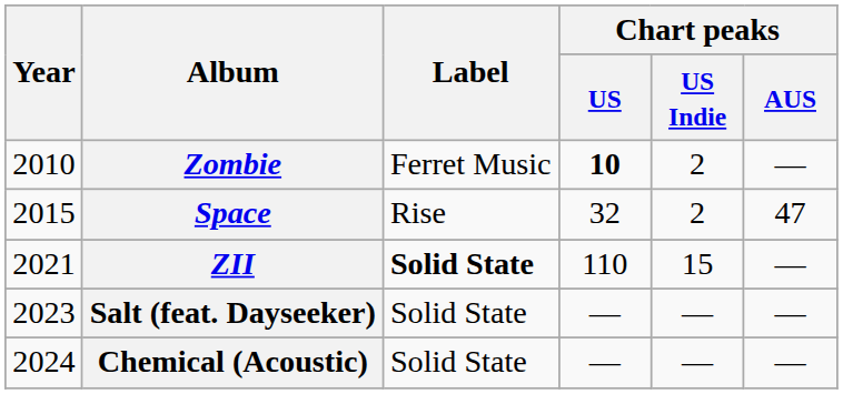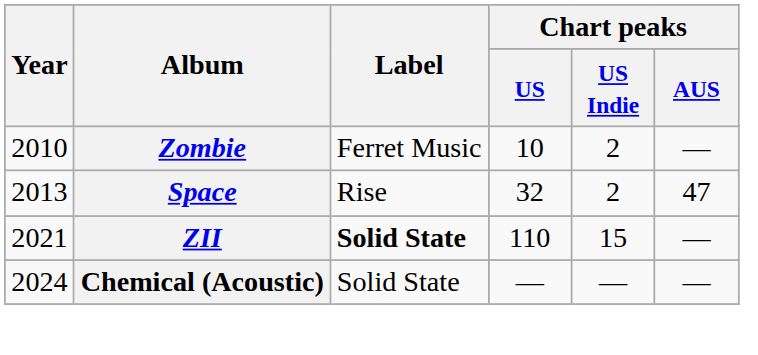 <table class="wikitable plainrowheaders">
 <tr>
 <th rowspan="2">Year</th>
 <th rowspan="2">Album</th>
 <th rowspan="2">Label</th>
 <th colspan="3">Chart peaks</th>
 </tr>
 <tr>
 <th style="width:40px;"><small><a href='#'>US</a></small><br></th>
 <th style="width:40px;"><small><a href='#'>US<br>Indie</a></small><br></th>
 <th style="width:40px;"><small><a href='#'>AUS</a></small><br></th>
 </tr>
 <tr>
 <td>2010</td>
 <th scope="row"><em><a href='#'>Zombie</a></em></th>
 <td>Ferret Music</td>
-<td style="text-align:center;"><strong>10</strong></td>
+<td style="text-align:center;">10</td>
 <td style="text-align:center;">2</td>
 <td style="text-align:center;">—</td>
 </tr>
 <tr>
-<td>2015</td>
+<td>2013</td>
 <th scope="row"><em><a href='#'>Space</a></em></th>
 <td>Rise</td>
 <td style="text-align:center;">32</td>
 <td style="text-align:center;">2</td>
 <td style="text-align:center;">47</td>
 </tr>
 <tr>
 <td>2021</td>
 <th scope="row"><em><a href='#'>ZII</a></em></th>
 <td><strong>Solid State</strong></td>
 <td style="text-align:center;">110</td>
 <td style="text-align:center;">15</td>
 <td style="text-align:center;">—</td>
 </tr>
 <tr>
-<td>2023</td>
-<th scope="row">Salt (feat. Dayseeker)</th>
-<td>Solid State</td>
-<td style="text-align:center;">—</td>
-<td style="text-align:center;">—</td>
-<td style="text-align:center;">—</td>
-</tr>
-<tr>
 <td>2024</td>
 <th scope="row">Chemical (Acoustic)</th>
 <td>Solid State</td>
 <td style="text-align:center;">—</td>
 <td style="text-align:center;">—</td>
 <td style="text-align:center;">—</td>
 </tr>
 </table>
